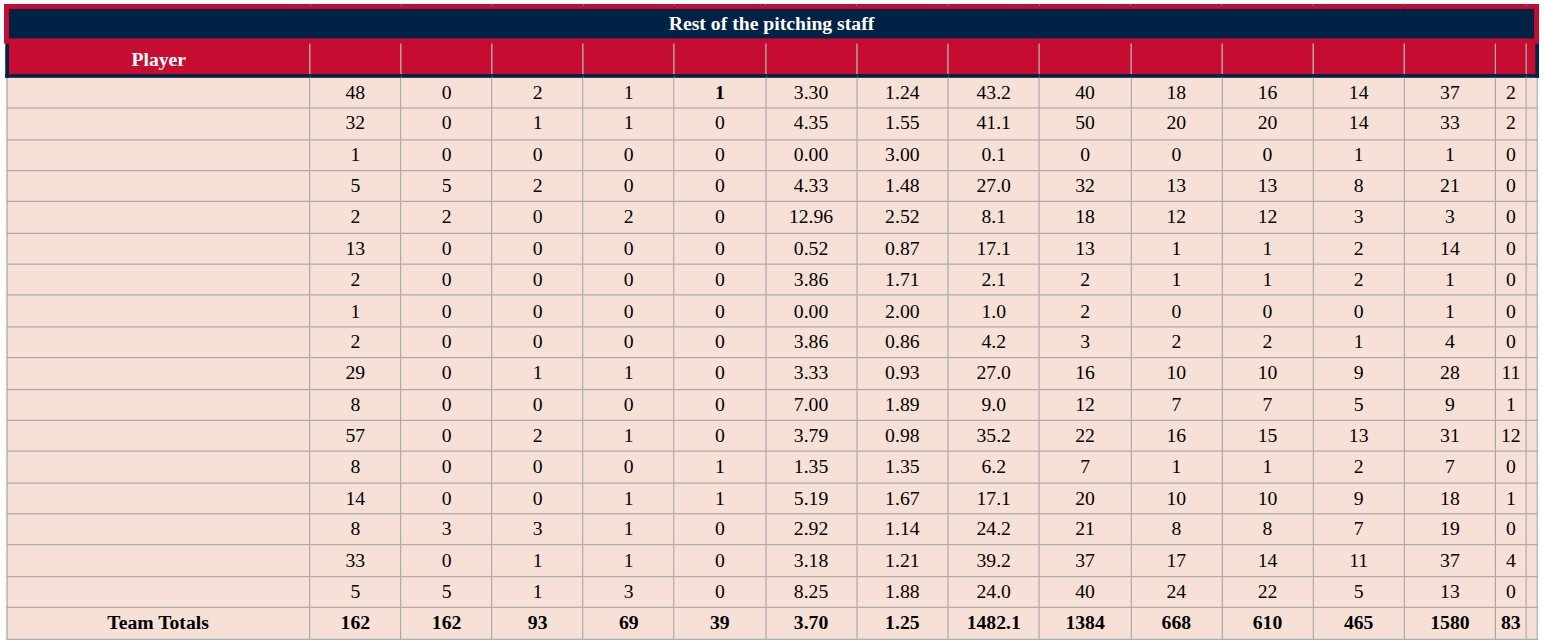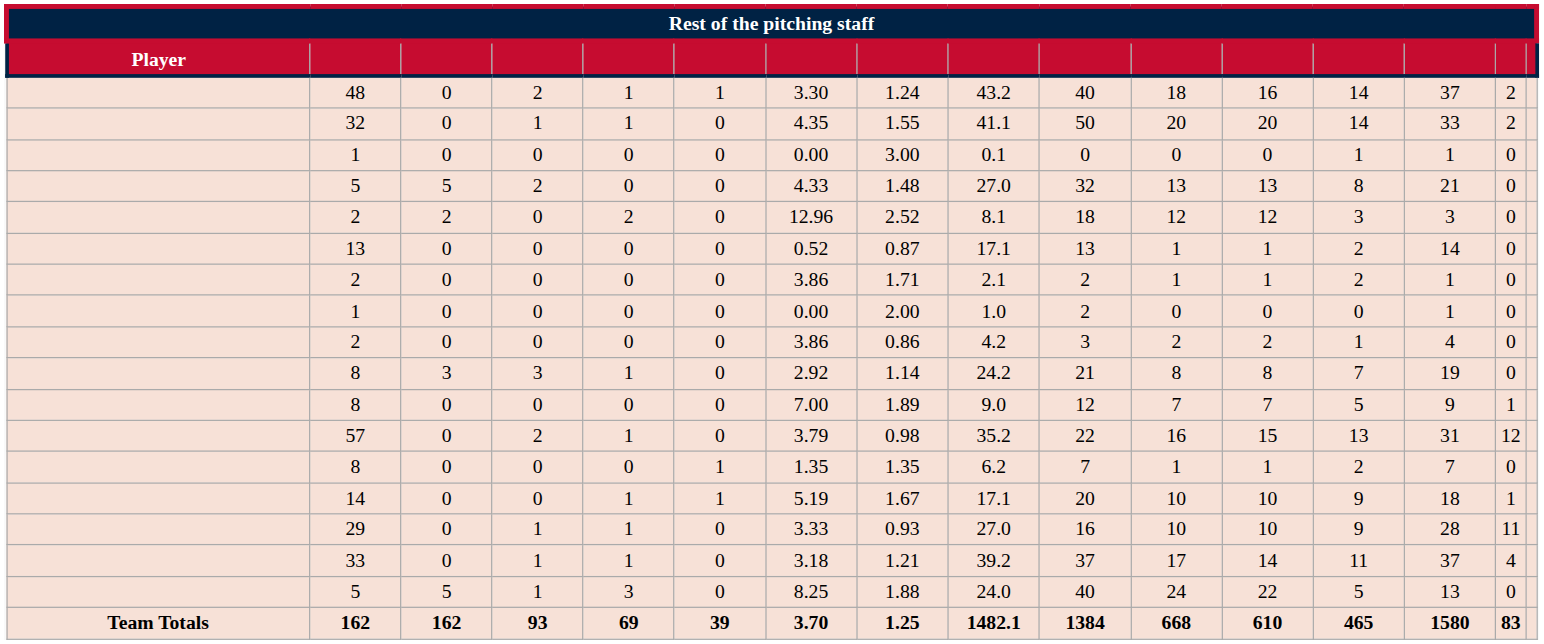 <table class="wikitable sortable mw-collapsible mw-collapsed">
 <tr>
 <th colspan=16 style="background:#024; border: 4px solid #c60c30;color:white;">Rest of the pitching staff</th>
 </tr>
 <tr>
 <th style="background:#c60c30; width:20%; color:#fff; border-top: 3px solid #024; border-bottom: 3px solid #024; border-left: 3px solid #024;">Player</th>
 <th style="background:#c60c30; width:6%; color:#fff; border-top: 3px solid #024; border-bottom: 3px solid #024;"></th>
 <th style="background:#c60c30; width:6%; color:#fff; border-top: 3px solid #024; border-bottom: 3px solid #024;"></th>
 <th style="background:#c60c30; width:6%; color:#fff; border-top: 3px solid #024; border-bottom: 3px solid #024;"></th>
 <th style="background:#c60c30; width:6%; color:#fff; border-top: 3px solid #024; border-bottom: 3px solid #024;"></th>
 <th style="background:#c60c30; width:6%; color:#fff; border-top: 3px solid #024; border-bottom: 3px solid #024;"></th>
 <th style="background:#c60c30; width:6%; color:#fff; border-top: 3px solid #024; border-bottom: 3px solid #024;"></th>
 <th style="background:#c60c30; width:6%; color:#fff; border-top: 3px solid #024; border-bottom: 3px solid #024;"></th>
 <th style="background:#c60c30; width:6%; color:#fff; border-top: 3px solid #024; border-bottom: 3px solid #024;"></th>
 <th style="background:#c60c30; width:6%; color:#fff; border-top: 3px solid #024; border-bottom: 3px solid #024;"></th>
 <th style="background:#c60c30; width:6%; color:#fff; border-top: 3px solid #024; border-bottom: 3px solid #024;"></th>
 <th style="background:#c60c30; width:6%; color:#fff; border-top: 3px solid #024; border-bottom: 3px solid #024;"></th>
 <th style="background:#c60c30; width:6%; color:#fff; border-top: 3px solid #024; border-bottom: 3px solid #024;"></th>
 <th style="background:#c60c30; width:6%; color:#fff; border-top: 3px solid #024; border-bottom: 3px solid #024;"></th>
 <th style="background:#c60c30; width:6%; color:#fff; border-top: 3px solid #024; border-bottom: 3px solid #024;"></th>
 <th style="background:#c60c30; width:6%; color:#fff; border-top: 3px solid #024; border-bottom: 3px solid #024; border-right: 3px solid #024;"></th>
 </tr>
 <tr style="text-align:center; background:#f7e1d7;">
 <td></td>
 <td>48</td>
 <td>0</td>
 <td>2</td>
 <td>1</td>
-<td><strong>1</strong></td>
+<td>1</td>
 <td>3.30</td>
 <td>1.24</td>
 <td>43.2</td>
 <td>40</td>
 <td>18</td>
 <td>16</td>
 <td>14</td>
 <td>37</td>
 <td>2</td>
 <td></td>
 </tr>
 <tr style="text-align:center; background:#f7e1d7;">
 <td></td>
 <td>32</td>
 <td>0</td>
 <td>1</td>
 <td>1</td>
 <td>0</td>
 <td>4.35</td>
 <td>1.55</td>
 <td>41.1</td>
 <td>50</td>
 <td>20</td>
 <td>20</td>
 <td>14</td>
 <td>33</td>
 <td>2</td>
 <td></td>
 </tr>
 <tr style="text-align:center; background:#f7e1d7;">
 <td></td>
 <td>1</td>
 <td>0</td>
 <td>0</td>
 <td>0</td>
 <td>0</td>
 <td>0.00</td>
 <td>3.00</td>
 <td>0.1</td>
 <td>0</td>
 <td>0</td>
 <td>0</td>
 <td>1</td>
 <td>1</td>
 <td>0</td>
 <td></td>
 </tr>
 <tr style="text-align:center; background:#f7e1d7;">
 <td></td>
 <td>5</td>
 <td>5</td>
 <td>2</td>
 <td>0</td>
 <td>0</td>
 <td>4.33</td>
 <td>1.48</td>
 <td>27.0</td>
 <td>32</td>
 <td>13</td>
 <td>13</td>
 <td>8</td>
 <td>21</td>
 <td>0</td>
 <td></td>
 </tr>
 <tr style="text-align:center; background:#f7e1d7;">
 <td></td>
 <td>2</td>
 <td>2</td>
 <td>0</td>
 <td>2</td>
 <td>0</td>
 <td>12.96</td>
 <td>2.52</td>
 <td>8.1</td>
 <td>18</td>
 <td>12</td>
 <td>12</td>
 <td>3</td>
 <td>3</td>
 <td>0</td>
 <td></td>
 </tr>
 <tr style="text-align:center; background:#f7e1d7;">
 <td></td>
 <td>13</td>
 <td>0</td>
 <td>0</td>
 <td>0</td>
 <td>0</td>
 <td>0.52</td>
 <td>0.87</td>
 <td>17.1</td>
 <td>13</td>
 <td>1</td>
 <td>1</td>
 <td>2</td>
 <td>14</td>
 <td>0</td>
 <td></td>
 </tr>
 <tr style="text-align:center; background:#f7e1d7;">
 <td></td>
 <td>2</td>
 <td>0</td>
 <td>0</td>
 <td>0</td>
 <td>0</td>
 <td>3.86</td>
 <td>1.71</td>
 <td>2.1</td>
 <td>2</td>
 <td>1</td>
 <td>1</td>
 <td>2</td>
 <td>1</td>
 <td>0</td>
 <td></td>
 </tr>
 <tr style="text-align:center; background:#f7e1d7;">
 <td></td>
 <td>1</td>
 <td>0</td>
 <td>0</td>
 <td>0</td>
 <td>0</td>
 <td>0.00</td>
 <td>2.00</td>
 <td>1.0</td>
 <td>2</td>
 <td>0</td>
 <td>0</td>
 <td>0</td>
 <td>1</td>
 <td>0</td>
 <td></td>
 </tr>
 <tr style="text-align:center; background:#f7e1d7;">
 <td></td>
 <td>2</td>
 <td>0</td>
 <td>0</td>
 <td>0</td>
 <td>0</td>
 <td>3.86</td>
 <td>0.86</td>
 <td>4.2</td>
 <td>3</td>
 <td>2</td>
 <td>2</td>
 <td>1</td>
 <td>4</td>
 <td>0</td>
 <td></td>
 </tr>
 <tr style="text-align:center; background:#f7e1d7;">
 <td></td>
-<td>29</td>
-<td>0</td>
-<td>1</td>
+<td>8</td>
+<td>3</td>
+<td>3</td>
 <td>1</td>
 <td>0</td>
-<td>3.33</td>
-<td>0.93</td>
-<td>27.0</td>
-<td>16</td>
-<td>10</td>
-<td>10</td>
-<td>9</td>
-<td>28</td>
-<td>11</td>
+<td>2.92</td>
+<td>1.14</td>
+<td>24.2</td>
+<td>21</td>
+<td>8</td>
+<td>8</td>
+<td>7</td>
+<td>19</td>
+<td>0</td>
 <td></td>
 </tr>
 <tr style="text-align:center; background:#f7e1d7;">
 <td></td>
 <td>8</td>
 <td>0</td>
 <td>0</td>
 <td>0</td>
 <td>0</td>
 <td>7.00</td>
 <td>1.89</td>
 <td>9.0</td>
 <td>12</td>
 <td>7</td>
 <td>7</td>
 <td>5</td>
 <td>9</td>
 <td>1</td>
 <td></td>
 </tr>
 <tr style="text-align:center; background:#f7e1d7;">
 <td></td>
 <td>57</td>
 <td>0</td>
 <td>2</td>
 <td>1</td>
 <td>0</td>
 <td>3.79</td>
 <td>0.98</td>
 <td>35.2</td>
 <td>22</td>
 <td>16</td>
 <td>15</td>
 <td>13</td>
 <td>31</td>
 <td>12</td>
 <td></td>
 </tr>
 <tr style="text-align:center; background:#f7e1d7;">
 <td></td>
 <td>8</td>
 <td>0</td>
 <td>0</td>
 <td>0</td>
 <td>1</td>
 <td>1.35</td>
 <td>1.35</td>
 <td>6.2</td>
 <td>7</td>
 <td>1</td>
 <td>1</td>
 <td>2</td>
 <td>7</td>
 <td>0</td>
 <td></td>
 </tr>
 <tr style="text-align:center; background:#f7e1d7;">
 <td></td>
 <td>14</td>
 <td>0</td>
 <td>0</td>
 <td>1</td>
 <td>1</td>
 <td>5.19</td>
 <td>1.67</td>
 <td>17.1</td>
 <td>20</td>
 <td>10</td>
 <td>10</td>
 <td>9</td>
 <td>18</td>
 <td>1</td>
 <td></td>
 </tr>
 <tr style="text-align:center; background:#f7e1d7;">
 <td></td>
-<td>8</td>
-<td>3</td>
-<td>3</td>
+<td>29</td>
+<td>0</td>
+<td>1</td>
 <td>1</td>
 <td>0</td>
-<td>2.92</td>
-<td>1.14</td>
-<td>24.2</td>
-<td>21</td>
-<td>8</td>
-<td>8</td>
-<td>7</td>
-<td>19</td>
-<td>0</td>
+<td>3.33</td>
+<td>0.93</td>
+<td>27.0</td>
+<td>16</td>
+<td>10</td>
+<td>10</td>
+<td>9</td>
+<td>28</td>
+<td>11</td>
 <td></td>
 </tr>
 <tr style="text-align:center; background:#f7e1d7;">
 <td></td>
 <td>33</td>
 <td>0</td>
 <td>1</td>
 <td>1</td>
 <td>0</td>
 <td>3.18</td>
 <td>1.21</td>
 <td>39.2</td>
 <td>37</td>
 <td>17</td>
 <td>14</td>
 <td>11</td>
 <td>37</td>
 <td>4</td>
 <td></td>
 </tr>
 <tr style="text-align:center; background:#f7e1d7;">
 <td></td>
 <td>5</td>
 <td>5</td>
 <td>1</td>
 <td>3</td>
 <td>0</td>
 <td>8.25</td>
 <td>1.88</td>
 <td>24.0</td>
 <td>40</td>
 <td>24</td>
 <td>22</td>
 <td>5</td>
 <td>13</td>
 <td>0</td>
 <td></td>
 </tr>
 <tr style="text-align:center; background:#f7e1d7;">
 <td><strong>Team Totals</strong></td>
 <td><strong>162</strong></td>
 <td><strong>162</strong></td>
 <td><strong>93</strong></td>
 <td><strong>69</strong></td>
 <td><strong>39</strong></td>
 <td><strong>3.70</strong></td>
 <td><strong>1.25</strong></td>
 <td><strong>1482.1</strong></td>
 <td><strong>1384</strong></td>
 <td><strong>668</strong></td>
 <td><strong>610</strong></td>
 <td><strong>465</strong></td>
 <td><strong>1580</strong></td>
 <td><strong>83</strong></td>
 <td></td>
 </tr>
 </table>
